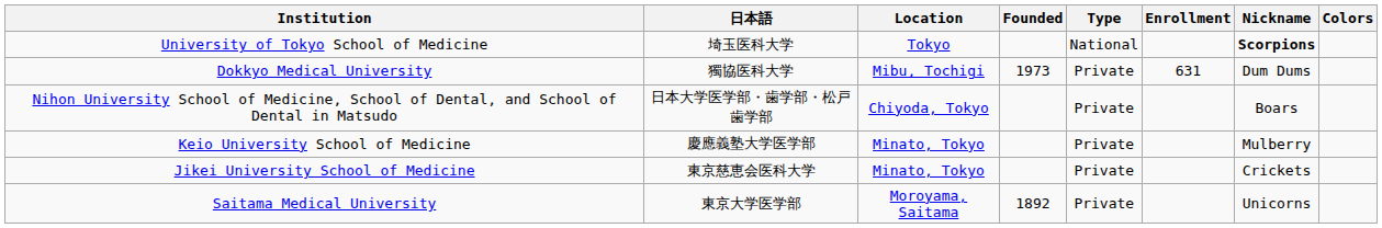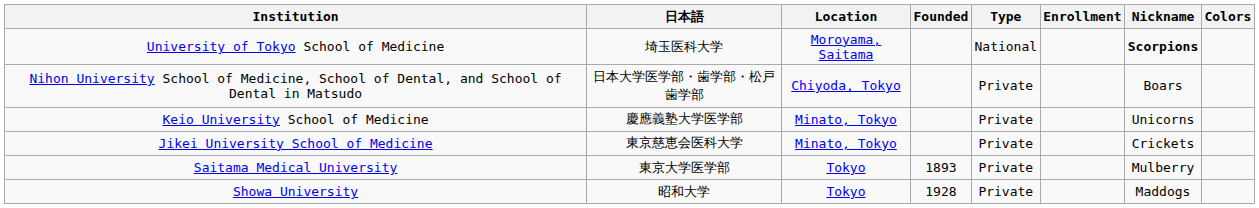 <table class="wikitable sortable" style="text-align: center;">
 <tr>
 <th>Institution</th>
 <th>日本語</th>
 <th>Location</th>
 <th>Founded</th>
 <th>Type</th>
 <th>Enrollment</th>
 <th>Nickname</th>
 <th>Colors</th>
 </tr>
 <tr>
 <td><a href='#'>University of Tokyo</a> School of Medicine</td>
 <td>埼玉医科大学</td>
-<td><a href='#'>Tokyo</a></td>
+<td><a href='#'>Moroyama, Saitama</a></td>
 <td></td>
 <td>National</td>
 <td></td>
 <td><strong>Scorpions</strong></td>
-<td></td>
-</tr>
-<tr>
-<td><a href='#'>Dokkyo Medical University</a></td>
-<td>獨協医科大学</td>
-<td><a href='#'>Mibu, Tochigi</a></td>
-<td>1973</td>
-<td>Private</td>
-<td>631</td>
-<td>Dum Dums</td>
 <td></td>
 </tr>
 <tr>
 <td><a href='#'>Nihon University</a> School of Medicine, School of Dental, and School of Dental in Matsudo</td>
 <td>日本大学医学部・歯学部・松戸歯学部</td>
 <td><a href='#'>Chiyoda, Tokyo</a></td>
 <td></td>
 <td>Private</td>
 <td></td>
 <td>Boars</td>
 <td></td>
 </tr>
 <tr>
 <td><a href='#'>Keio University</a> School of Medicine</td>
 <td>慶應義塾大学医学部</td>
 <td><a href='#'>Minato, Tokyo</a></td>
 <td></td>
 <td>Private</td>
 <td></td>
-<td>Mulberry</td>
+<td>Unicorns</td>
 <td></td>
 </tr>
 <tr>
 <td><a href='#'>Jikei University School of Medicine</a></td>
 <td>東京慈恵会医科大学</td>
 <td><a href='#'>Minato, Tokyo</a></td>
 <td></td>
 <td>Private</td>
 <td></td>
 <td>Crickets</td>
 <td></td>
 </tr>
 <tr>
 <td><a href='#'>Saitama Medical University</a></td>
 <td>東京大学医学部</td>
-<td><a href='#'>Moroyama, Saitama</a></td>
-<td>1892</td>
+<td><a href='#'>Tokyo</a></td>
+<td>1893</td>
 <td>Private</td>
 <td></td>
-<td>Unicorns</td>
+<td>Mulberry</td>
+<td></td>
+</tr>
+<tr>
+<td><a href='#'>Showa University</a></td>
+<td>昭和大学</td>
+<td><a href='#'>Tokyo</a></td>
+<td>1928</td>
+<td>Private</td>
+<td></td>
+<td>Maddogs</td>
 <td></td>
 </tr>
 </table>
